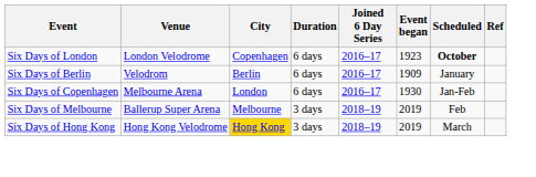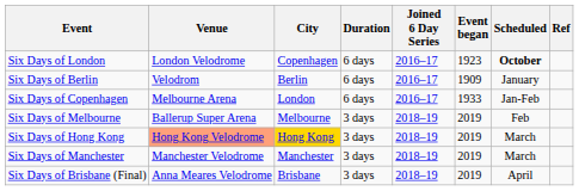 <table class = "wikitable sortable">
 <tr>
 <th>Event</th>
 <th>Venue</th>
 <th width=80>City</th>
 <th>Duration</th>
 <th width=75>Joined <br> 6 Day Series</th>
 <th>Event <br> began</th>
 <th>Scheduled</th>
 <th>Ref</th>
 </tr>
 <tr>
 <td> <a href='#'>Six Days of London</a></td>
 <td><a href='#'>London Velodrome</a></td>
 <td><a href='#'>Copenhagen</a></td>
 <td>6 days</td>
 <td><a href='#'>2016–17</a></td>
 <td>1923</td>
 <td align=center><strong>October</strong></td>
 <td></td>
 </tr>
 <tr>
 <td> <a href='#'>Six Days of Berlin</a></td>
 <td><a href='#'>Velodrom</a></td>
 <td><a href='#'>Berlin</a></td>
 <td>6 days</td>
 <td><a href='#'>2016–17</a></td>
 <td>1909</td>
 <td align=center>January</td>
 <td align=center></td>
 </tr>
 <tr>
 <td> <a href='#'>Six Days of Copenhagen</a></td>
 <td><a href='#'>Melbourne Arena</a></td>
 <td><a href='#'>London</a></td>
 <td>6 days</td>
 <td><a href='#'>2016–17</a></td>
-<td>1930</td>
+<td>1933</td>
 <td align=center>Jan-Feb</td>
 <td></td>
 </tr>
 <tr>
 <td> <a href='#'>Six Days of Melbourne</a></td>
 <td><a href='#'>Ballerup Super Arena</a></td>
 <td><a href='#'>Melbourne</a></td>
 <td>3 days</td>
 <td><a href='#'>2018–19</a></td>
 <td>2019</td>
 <td align=center>Feb</td>
 <td align=center></td>
 </tr>
 <tr>
 <td> <a href='#'>Six Days of Hong Kong</a></td>
-<td><a href='#'>Hong Kong Velodrome</a></td>
+<td style="background: lightsalmon;"><a href='#'>Hong Kong Velodrome</a></td>
 <td style="background: gold;"><a href='#'>Hong Kong</a></td>
 <td>3 days</td>
 <td><a href='#'>2018–19</a></td>
 <td>2019</td>
 <td align=center>March</td>
 <td align=center></td>
 </tr>
+<tr>
+<td> <a href='#'>Six Days of Manchester</a></td>
+<td><a href='#'>Manchester Velodrome</a></td>
+<td><a href='#'>Manchester</a></td>
+<td>3 days</td>
+<td><a href='#'>2018–19</a></td>
+<td>2019</td>
+<td align=center>March</td>
+<td align=center></td>
+</tr>
+<tr>
+<td> <a href='#'>Six Days of Brisbane</a> (Final)</td>
+<td><a href='#'>Anna Meares Velodrome</a></td>
+<td><a href='#'>Brisbane</a></td>
+<td>3 days</td>
+<td><a href='#'>2018–19</a></td>
+<td>2019</td>
+<td align=center>April</td>
+<td align=center></td>
+</tr>
 </table>
